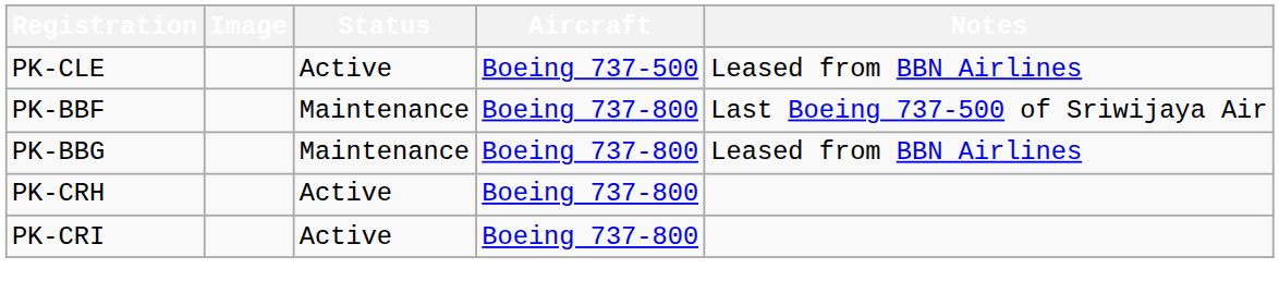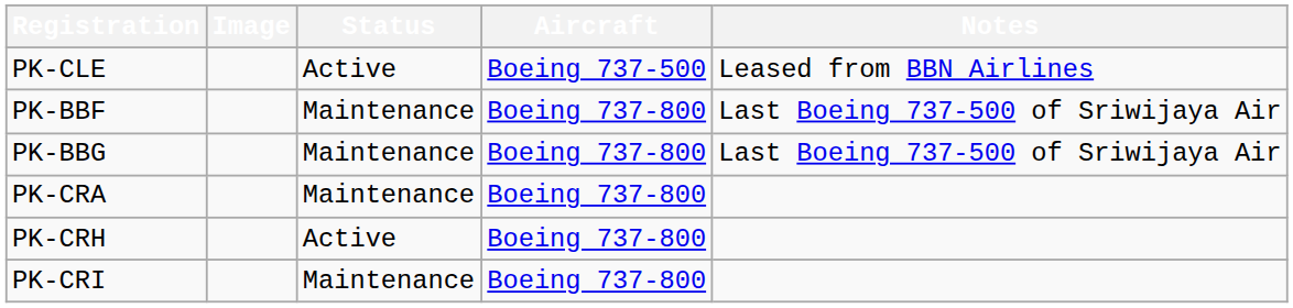 <table class="wikitable" style="margin:0.5em auto">
 <tr>
 <th style="color:white;"><span> Registration</span></th>
 <th style="color:white;"><span> Image</span></th>
 <th style="color:white;"><span> Status</span></th>
 <th style="color:white;"><span> Aircraft</span></th>
 <th style="color:white;"><span> Notes</span></th>
 </tr>
 <tr>
 <td>PK-CLE</td>
 <td></td>
 <td>Active</td>
 <td><a href='#'>Boeing 737-500</a></td>
 <td>Leased from <a href='#'>BBN Airlines</a></td>
 </tr>
 <tr>
 <td>PK-BBF</td>
 <td></td>
 <td>Maintenance</td>
 <td><a href='#'>Boeing 737-800</a></td>
 <td>Last <a href='#'>Boeing 737-500</a> of Sriwijaya Air</td>
 </tr>
 <tr>
 <td>PK-BBG</td>
 <td></td>
 <td>Maintenance</td>
 <td><a href='#'>Boeing 737-800</a></td>
-<td>Leased from <a href='#'>BBN Airlines</a></td>
+<td>Last <a href='#'>Boeing 737-500</a> of Sriwijaya Air</td>
+</tr>
+<tr>
+<td>PK-CRA</td>
+<td></td>
+<td>Maintenance</td>
+<td><a href='#'>Boeing 737-800</a></td>
+<td></td>
 </tr>
 <tr>
 <td>PK-CRH</td>
 <td></td>
 <td>Active</td>
 <td><a href='#'>Boeing 737-800</a></td>
 <td></td>
 </tr>
 <tr>
 <td>PK-CRI</td>
 <td></td>
-<td>Active</td>
+<td>Maintenance</td>
 <td><a href='#'>Boeing 737-800</a></td>
 </tr>
 </table>
